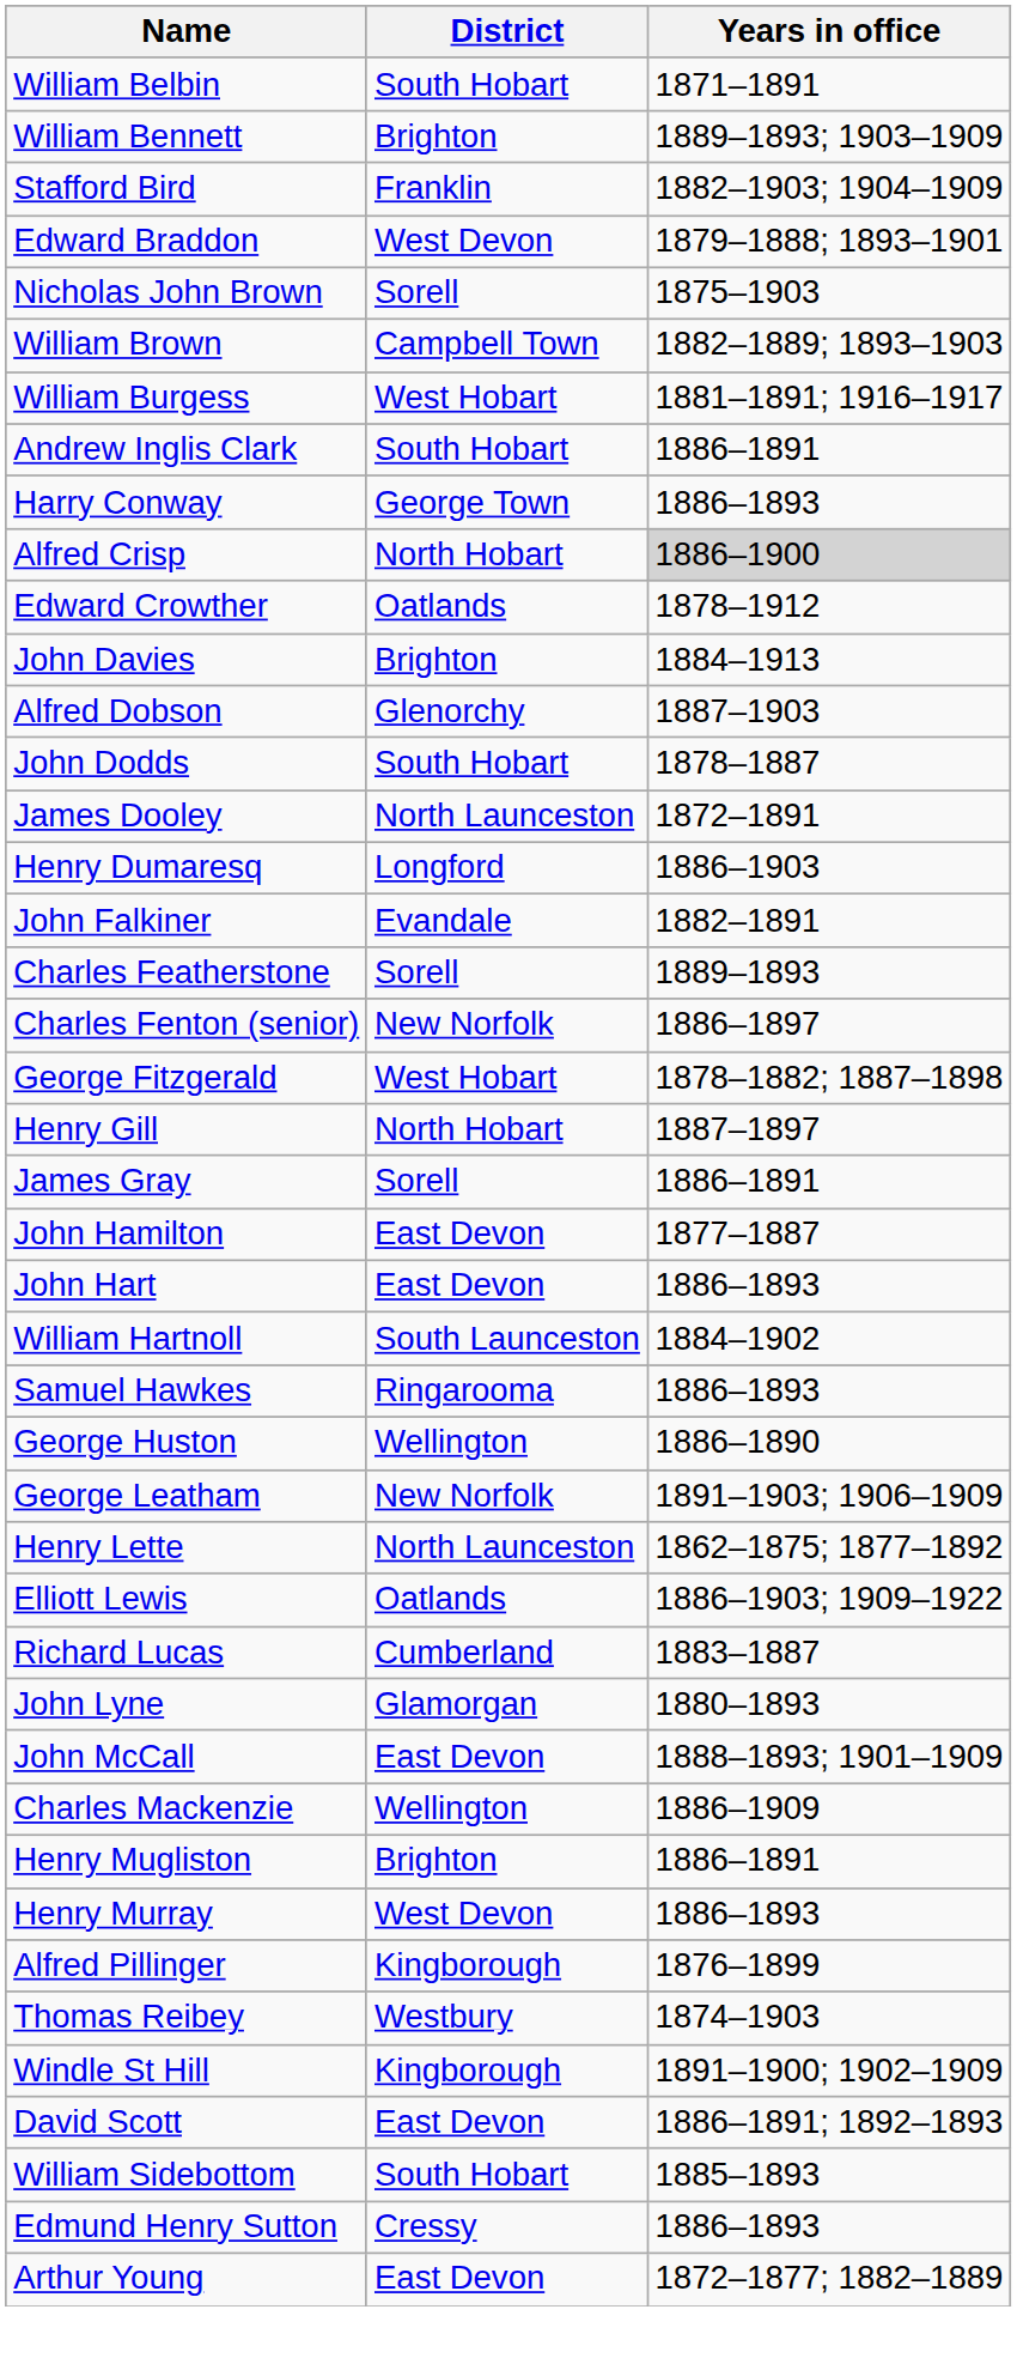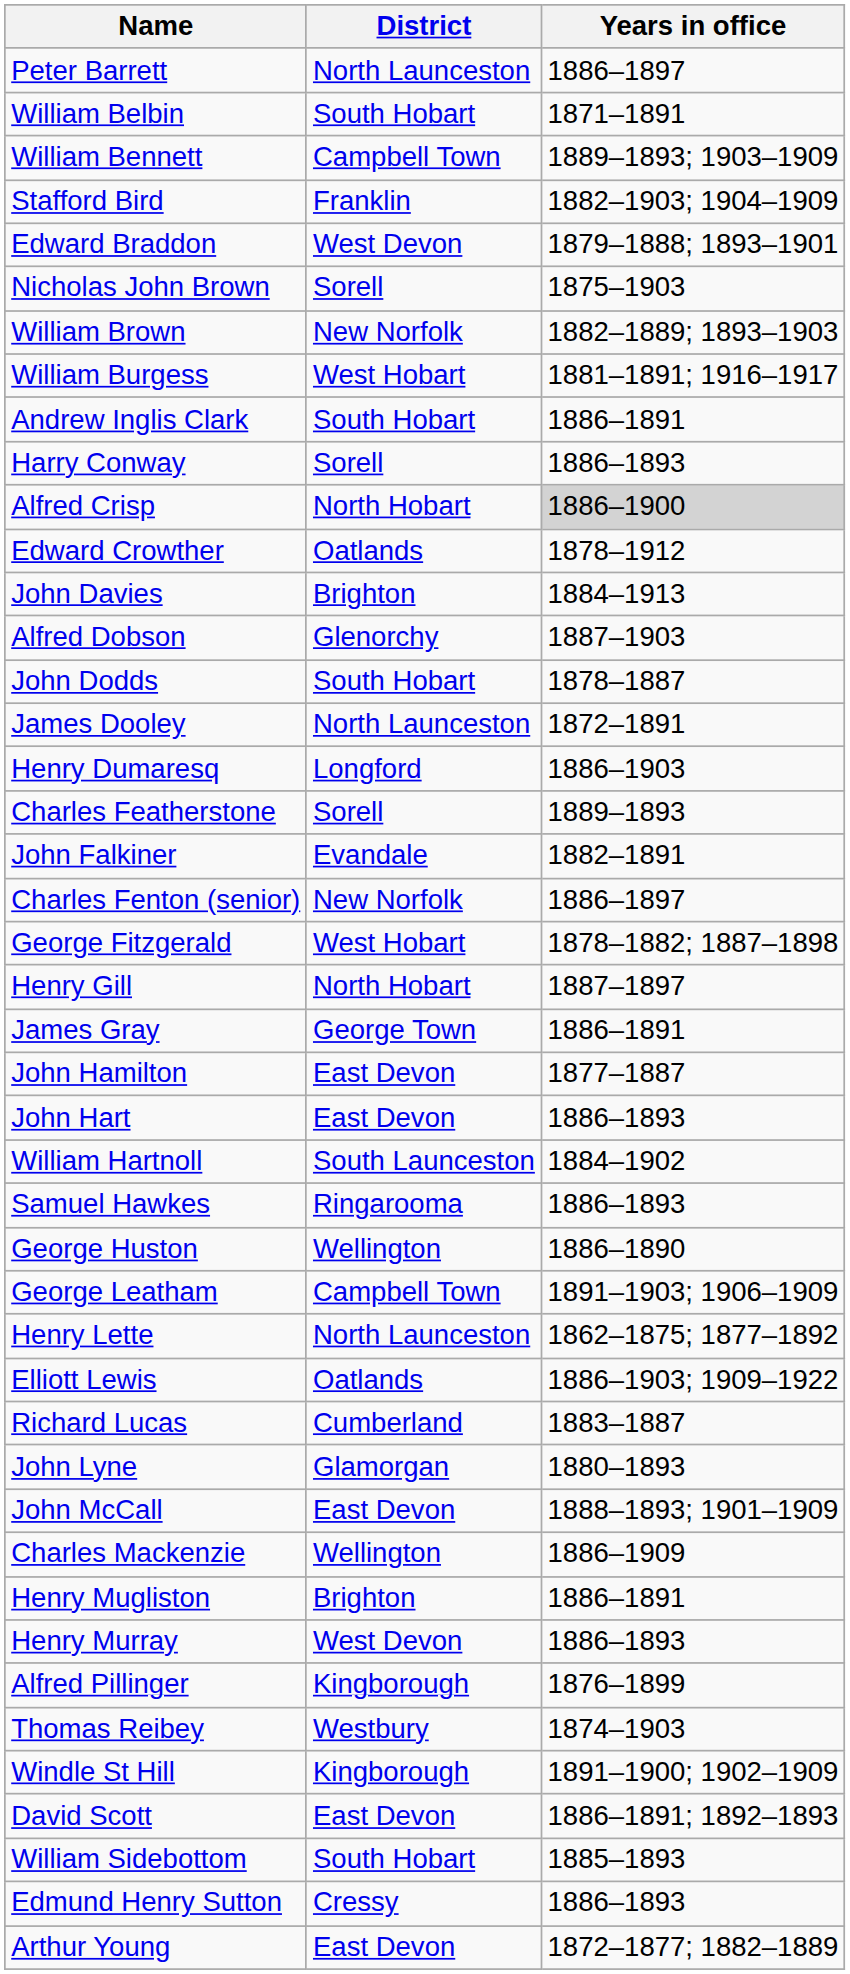 <table class="wikitable sortable">
 <tr>
 <th><strong>Name</strong></th>
 <th><strong><a href='#'>District</a></strong></th>
 <th><strong>Years in office</strong></th>
+</tr>
+<tr>
+<td><a href='#'>Peter Barrett</a></td>
+<td><a href='#'>North Launceston</a></td>
+<td>1886–1897</td>
 </tr>
 <tr>
 <td><a href='#'>William Belbin</a></td>
 <td><a href='#'>South Hobart</a></td>
 <td>1871–1891</td>
 </tr>
 <tr>
 <td><a href='#'>William Bennett</a></td>
-<td><a href='#'>Brighton</a></td>
+<td><a href='#'>Campbell Town</a></td>
 <td>1889–1893; 1903–1909</td>
 </tr>
 <tr>
 <td><a href='#'>Stafford Bird</a></td>
 <td><a href='#'>Franklin</a></td>
 <td>1882–1903; 1904–1909</td>
 </tr>
 <tr>
 <td><a href='#'>Edward Braddon</a></td>
 <td><a href='#'>West Devon</a></td>
 <td>1879–1888; 1893–1901</td>
 </tr>
 <tr>
 <td><a href='#'>Nicholas John Brown</a></td>
 <td><a href='#'>Sorell</a></td>
 <td>1875–1903</td>
 </tr>
 <tr>
 <td><a href='#'>William Brown</a></td>
-<td><a href='#'>Campbell Town</a></td>
+<td><a href='#'>New Norfolk</a></td>
 <td>1882–1889; 1893–1903</td>
 </tr>
 <tr>
 <td><a href='#'>William Burgess</a></td>
 <td><a href='#'>West Hobart</a></td>
 <td>1881–1891; 1916–1917</td>
 </tr>
 <tr>
 <td><a href='#'>Andrew Inglis Clark</a></td>
 <td><a href='#'>South Hobart</a></td>
 <td>1886–1891</td>
 </tr>
 <tr>
 <td><a href='#'>Harry Conway</a></td>
-<td><a href='#'>George Town</a></td>
+<td><a href='#'>Sorell</a></td>
 <td>1886–1893</td>
 </tr>
 <tr>
 <td><a href='#'>Alfred Crisp</a></td>
 <td><a href='#'>North Hobart</a></td>
 <td style="background: lightgrey;">1886–1900</td>
 </tr>
 <tr>
 <td><a href='#'>Edward Crowther</a></td>
 <td><a href='#'>Oatlands</a></td>
 <td>1878–1912</td>
 </tr>
 <tr>
 <td><a href='#'>John Davies</a></td>
 <td><a href='#'>Brighton</a></td>
 <td>1884–1913</td>
 </tr>
 <tr>
 <td><a href='#'>Alfred Dobson</a></td>
 <td><a href='#'>Glenorchy</a></td>
 <td>1887–1903</td>
 </tr>
 <tr>
 <td><a href='#'>John Dodds</a></td>
 <td><a href='#'>South Hobart</a></td>
 <td>1878–1887</td>
 </tr>
 <tr>
 <td><a href='#'>James Dooley</a></td>
 <td><a href='#'>North Launceston</a></td>
 <td>1872–1891</td>
 </tr>
 <tr>
 <td><a href='#'>Henry Dumaresq</a></td>
 <td><a href='#'>Longford</a></td>
 <td>1886–1903</td>
 </tr>
 <tr>
+<td><a href='#'>Charles Featherstone</a></td>
+<td><a href='#'>Sorell</a></td>
+<td>1889–1893</td>
+</tr>
+<tr>
 <td><a href='#'>John Falkiner</a></td>
 <td><a href='#'>Evandale</a></td>
 <td>1882–1891</td>
-</tr>
-<tr>
-<td><a href='#'>Charles Featherstone</a></td>
-<td><a href='#'>Sorell</a></td>
-<td>1889–1893</td>
 </tr>
 <tr>
 <td><a href='#'>Charles Fenton (senior)</a></td>
 <td><a href='#'>New Norfolk</a></td>
 <td>1886–1897</td>
 </tr>
 <tr>
 <td><a href='#'>George Fitzgerald</a></td>
 <td><a href='#'>West Hobart</a></td>
 <td>1878–1882; 1887–1898</td>
 </tr>
 <tr>
 <td><a href='#'>Henry Gill</a></td>
 <td><a href='#'>North Hobart</a></td>
 <td>1887–1897</td>
 </tr>
 <tr>
 <td><a href='#'>James Gray</a></td>
-<td><a href='#'>Sorell</a></td>
+<td><a href='#'>George Town</a></td>
 <td>1886–1891</td>
 </tr>
 <tr>
 <td><a href='#'>John Hamilton</a></td>
 <td><a href='#'>East Devon</a></td>
 <td>1877–1887</td>
 </tr>
 <tr>
 <td><a href='#'>John Hart</a></td>
 <td><a href='#'>East Devon</a></td>
 <td>1886–1893</td>
 </tr>
 <tr>
 <td><a href='#'>William Hartnoll</a></td>
 <td><a href='#'>South Launceston</a></td>
 <td>1884–1902</td>
 </tr>
 <tr>
 <td><a href='#'>Samuel Hawkes</a></td>
 <td><a href='#'>Ringarooma</a></td>
 <td>1886–1893</td>
 </tr>
 <tr>
 <td><a href='#'>George Huston</a></td>
 <td><a href='#'>Wellington</a></td>
 <td>1886–1890</td>
 </tr>
 <tr>
 <td><a href='#'>George Leatham</a></td>
-<td><a href='#'>New Norfolk</a></td>
+<td><a href='#'>Campbell Town</a></td>
 <td>1891–1903; 1906–1909</td>
 </tr>
 <tr>
 <td><a href='#'>Henry Lette</a></td>
 <td><a href='#'>North Launceston</a></td>
 <td>1862–1875; 1877–1892</td>
 </tr>
 <tr>
 <td><a href='#'>Elliott Lewis</a></td>
 <td><a href='#'>Oatlands</a></td>
 <td>1886–1903; 1909–1922</td>
 </tr>
 <tr>
 <td><a href='#'>Richard Lucas</a></td>
 <td><a href='#'>Cumberland</a></td>
 <td>1883–1887</td>
 </tr>
 <tr>
 <td><a href='#'>John Lyne</a></td>
 <td><a href='#'>Glamorgan</a></td>
 <td>1880–1893</td>
 </tr>
 <tr>
 <td><a href='#'>John McCall</a></td>
 <td><a href='#'>East Devon</a></td>
 <td>1888–1893; 1901–1909</td>
 </tr>
 <tr>
 <td><a href='#'>Charles Mackenzie</a></td>
 <td><a href='#'>Wellington</a></td>
 <td>1886–1909</td>
 </tr>
 <tr>
 <td><a href='#'>Henry Mugliston</a></td>
 <td><a href='#'>Brighton</a></td>
 <td>1886–1891</td>
 </tr>
 <tr>
 <td><a href='#'>Henry Murray</a></td>
 <td><a href='#'>West Devon</a></td>
 <td>1886–1893</td>
 </tr>
 <tr>
 <td><a href='#'>Alfred Pillinger</a></td>
 <td><a href='#'>Kingborough</a></td>
 <td>1876–1899</td>
 </tr>
 <tr>
 <td><a href='#'>Thomas Reibey</a></td>
 <td><a href='#'>Westbury</a></td>
 <td>1874–1903</td>
 </tr>
 <tr>
 <td><a href='#'>Windle St Hill</a></td>
 <td><a href='#'>Kingborough</a></td>
 <td>1891–1900; 1902–1909</td>
 </tr>
 <tr>
 <td><a href='#'>David Scott</a></td>
 <td><a href='#'>East Devon</a></td>
 <td>1886–1891; 1892–1893</td>
 </tr>
 <tr>
 <td><a href='#'>William Sidebottom</a></td>
 <td><a href='#'>South Hobart</a></td>
 <td>1885–1893</td>
 </tr>
 <tr>
 <td><a href='#'>Edmund Henry Sutton</a></td>
 <td><a href='#'>Cressy</a></td>
 <td>1886–1893</td>
 </tr>
 <tr>
 <td><a href='#'>Arthur Young</a></td>
 <td><a href='#'>East Devon</a></td>
 <td>1872–1877; 1882–1889</td>
 </tr>
 </table>
